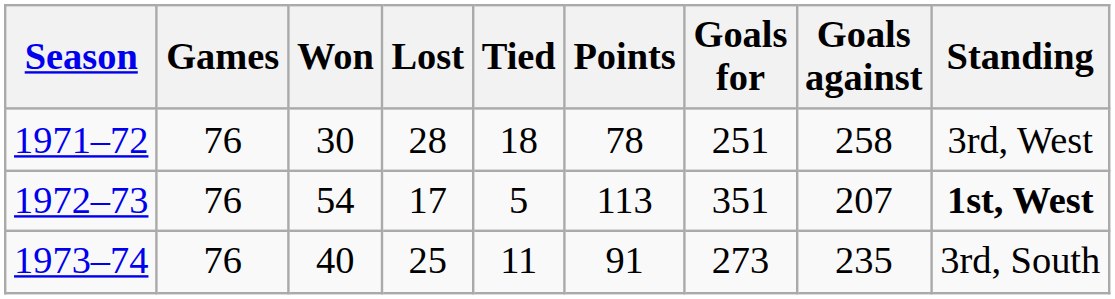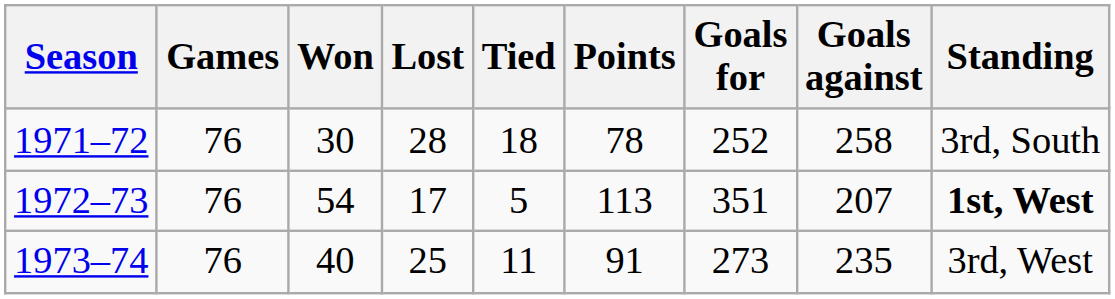 <table class="wikitable" style="text-align:center">
 <tr>
 <th><a href='#'>Season</a></th>
 <th>Games</th>
 <th>Won</th>
 <th>Lost</th>
 <th>Tied</th>
 <th>Points</th>
 <th>Goals<br>for</th>
 <th>Goals<br>against</th>
 <th>Standing</th>
 </tr>
 <tr>
 <td><a href='#'>1971–72</a></td>
 <td>76</td>
 <td>30</td>
 <td>28</td>
 <td>18</td>
 <td>78</td>
-<td>251</td>
+<td>252</td>
 <td>258</td>
-<td>3rd, West</td>
+<td>3rd, South</td>
 </tr>
 <tr>
 <td><a href='#'>1972–73</a></td>
 <td>76</td>
 <td>54</td>
 <td>17</td>
 <td>5</td>
 <td>113</td>
 <td>351</td>
 <td>207</td>
 <td><strong>1st, West</strong></td>
 </tr>
 <tr>
 <td><a href='#'>1973–74</a></td>
 <td>76</td>
 <td>40</td>
 <td>25</td>
 <td>11</td>
 <td>91</td>
 <td>273</td>
 <td>235</td>
-<td>3rd, South</td>
+<td>3rd, West</td>
 </tr>
 </table>
